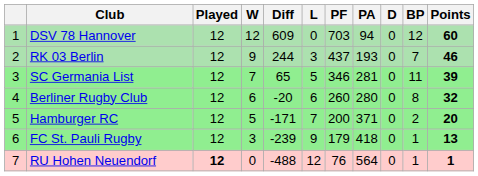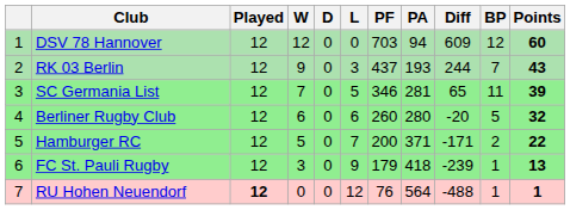 <table class="wikitable" style="text-align: center;">
 <tr>
 <th bgcolor="#efefef" width="20"></th>
 <th bgcolor="#efefef" width="195">Club</th>
 <th bgcolor="#efefef" width="20">Played</th>
 <th bgcolor="#efefef" width="20">W</th>
-<th bgcolor="#efefef" width="40">Diff</th>
+<th bgcolor="#efefef" width="20">D</th>
 <th bgcolor="#efefef" width="20">L</th>
 <th bgcolor="#efefef" width="20">PF</th>
 <th bgcolor="#efefef" width="20">PA</th>
-<th bgcolor="#efefef" width="20">D</th>
+<th bgcolor="#efefef" width="40">Diff</th>
 <th bgcolor="#efefef" width="20">BP</th>
 <th bgcolor="#efefef" width="20">Points</th>
 </tr>
 <tr bgcolor=#ACE1AF align=center>
 <td>1</td>
 <td align=left><a href='#'>DSV 78 Hannover</a></td>
 <td>12</td>
 <td>12</td>
-<td>609</td>
+<td>0</td>
 <td>0</td>
 <td>703</td>
 <td>94</td>
-<td>0</td>
+<td>609</td>
 <td>12</td>
 <td><strong>60</strong></td>
 </tr>
 <tr bgcolor=#ACE1AF align=center>
 <td>2</td>
 <td align=left><a href='#'>RK 03 Berlin</a></td>
 <td>12</td>
 <td>9</td>
-<td>244</td>
+<td>0</td>
 <td>3</td>
 <td>437</td>
 <td>193</td>
-<td>0</td>
+<td>244</td>
 <td>7</td>
-<td><strong>46</strong></td>
+<td><strong>43</strong></td>
 </tr>
 <tr bgcolor="lightgreen" align=center>
 <td>3</td>
 <td align=left><a href='#'>SC Germania List</a></td>
 <td>12</td>
 <td>7</td>
-<td>65</td>
+<td>0</td>
 <td>5</td>
 <td>346</td>
 <td>281</td>
-<td>0</td>
+<td>65</td>
 <td>11</td>
 <td><strong>39</strong></td>
 </tr>
 <tr bgcolor="lightgreen" align=center>
 <td>4</td>
 <td align=left><a href='#'>Berliner Rugby Club</a></td>
 <td>12</td>
 <td>6</td>
-<td>-20</td>
+<td>0</td>
 <td>6</td>
 <td>260</td>
 <td>280</td>
-<td>0</td>
-<td>8</td>
+<td>-20</td>
+<td>5</td>
 <td><strong>32</strong></td>
 </tr>
 <tr bgcolor="lightgreen" align=center>
 <td>5</td>
 <td align=left><a href='#'>Hamburger RC</a></td>
 <td>12</td>
 <td>5</td>
-<td>-171</td>
+<td>0</td>
 <td>7</td>
 <td>200</td>
 <td>371</td>
-<td>0</td>
+<td>-171</td>
 <td>2</td>
-<td><strong>20</strong></td>
+<td><strong>22</strong></td>
 </tr>
 <tr bgcolor="lightgreen" align=center>
 <td>6</td>
 <td align=left><a href='#'>FC St. Pauli Rugby</a></td>
 <td>12</td>
 <td>3</td>
-<td>-239</td>
+<td>0</td>
 <td>9</td>
 <td>179</td>
 <td>418</td>
-<td>0</td>
+<td>-239</td>
 <td>1</td>
 <td><strong>13</strong></td>
 </tr>
 <tr bgcolor=#ffcccc align=center>
 <td>7</td>
 <td align=left><a href='#'>RU Hohen Neuendorf</a></td>
 <td><strong>12</strong></td>
 <td>0</td>
-<td>-488</td>
+<td>0</td>
 <td>12</td>
 <td>76</td>
 <td>564</td>
-<td>0</td>
+<td>-488</td>
 <td>1</td>
 <td><strong>1</strong></td>
 </tr>
 </table>
